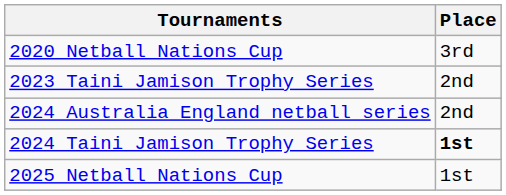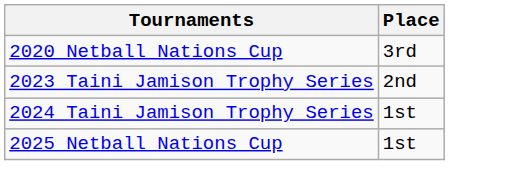 <table class="wikitable">
 <tr>
 <th>Tournaments</th>
 <th>Place</th>
 </tr>
 <tr>
 <td><a href='#'>2020 Netball Nations Cup</a></td>
 <td>3rd</td>
 </tr>
 <tr>
 <td><a href='#'>2023 Taini Jamison Trophy Series</a></td>
 <td>2nd</td>
 </tr>
 <tr>
-<td><a href='#'>2024 Australia England netball series</a></td>
-<td>2nd</td>
-</tr>
-<tr>
 <td><a href='#'>2024 Taini Jamison Trophy Series</a></td>
-<td><strong>1st</strong></td>
+<td>1st</td>
 </tr>
 <tr>
 <td><a href='#'>2025 Netball Nations Cup</a></td>
 <td>1st</td>
 </tr>
 </table>
